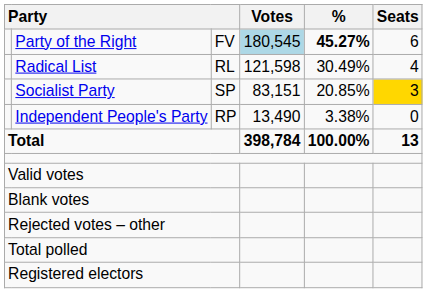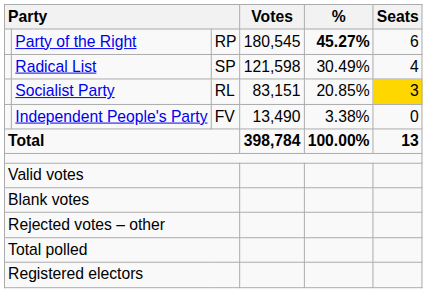 <table class="wikitable" border="1" style="text-align:right;">
 <tr>
 <th style="text-align:left;" valign=bottom colspan=3>Party</th>
 <th align=center valign=bottom width="50">Votes</th>
 <th align=center valign=bottom width="50">%</th>
 <th align=center>Seats</th>
 </tr>
 <tr>
 <td></td>
 <td align=left><a href='#'>Party of the Right</a></td>
-<td align=left>FV</td>
-<td style="background: lightblue;">180,545</td>
+<td align=left>RP</td>
+<td>180,545</td>
 <td><strong>45.27%</strong></td>
 <td>6</td>
 </tr>
 <tr>
 <td></td>
 <td align=left><a href='#'>Radical List</a></td>
-<td align=left>RL</td>
+<td align=left>SP</td>
 <td>121,598</td>
 <td>30.49%</td>
 <td>4</td>
 </tr>
 <tr>
 <td></td>
 <td align=left><a href='#'>Socialist Party</a></td>
-<td align=left>SP</td>
+<td align=left>RL</td>
 <td>83,151</td>
 <td>20.85%</td>
 <td style="background: gold;">3</td>
 </tr>
 <tr>
 <td></td>
 <td align=left><a href='#'>Independent People's Party</a></td>
-<td align=left>RP</td>
+<td align=left>FV</td>
 <td>13,490</td>
 <td>3.38%</td>
 <td>0</td>
 </tr>
 <tr style="font-weight:bold">
 <td align=left colspan=3>Total</td>
 <td>398,784</td>
 <td>100.00%</td>
 <td>13</td>
 </tr>
 <tr>
 <td colspan=6 height="2"></td>
 </tr>
 <tr>
 <td align=left colspan=3>Valid votes</td>
 <td></td>
 <td></td>
 <td></td>
 </tr>
 <tr>
 <td align=left colspan=3>Blank votes</td>
 <td></td>
 <td></td>
 <td></td>
 </tr>
 <tr>
 <td align=left colspan=3>Rejected votes – other</td>
 <td></td>
 <td></td>
 <td></td>
 </tr>
 <tr>
 <td align=left colspan=3>Total polled</td>
 <td></td>
 <td></td>
 <td></td>
 </tr>
 <tr>
 <td align=left colspan=3>Registered electors</td>
 <td></td>
 <td></td>
 <td></td>
 </tr>
 </table>
